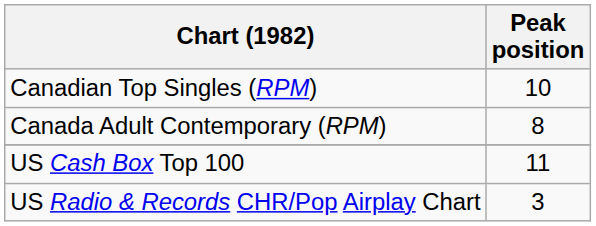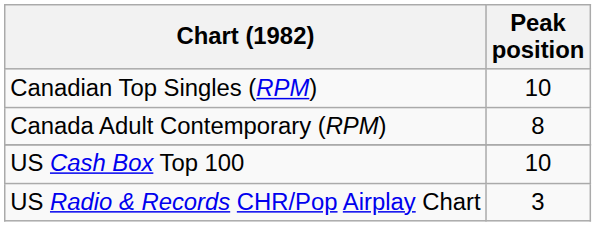 <table class="wikitable sortable">
 <tr>
 <th align="left">Chart (1982)</th>
 <th align="left">Peak<br>position</th>
 </tr>
 <tr>
 <td align="left">Canadian Top Singles (<em><a href='#'>RPM</a></em>)</td>
 <td style="text-align:center;">10</td>
 </tr>
 <tr>
 <td>Canada Adult Contemporary (<em>RPM</em>)</td>
 <td style="text-align:center;">8</td>
 </tr>
 <tr>
 </tr>
 <tr>
 </tr>
 <tr>
 <td>US <a href='#'><em>Cash Box</em></a> Top 100</td>
-<td align="center">11</td>
+<td align="center">10</td>
 </tr>
 <tr>
 <td align="left">US <em><a href='#'>Radio & Records</a></em> <a href='#'>CHR/Pop</a> <a href='#'>Airplay</a> Chart</td>
 <td style="text-align:center;">3</td>
 </tr>
 </table>
